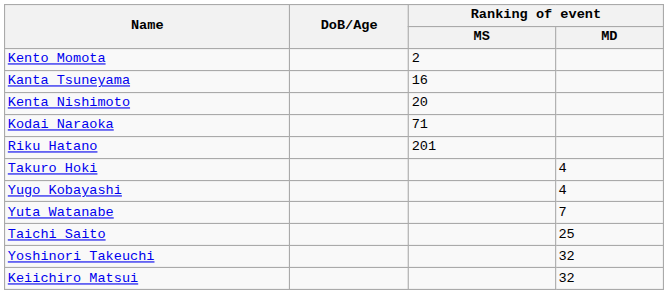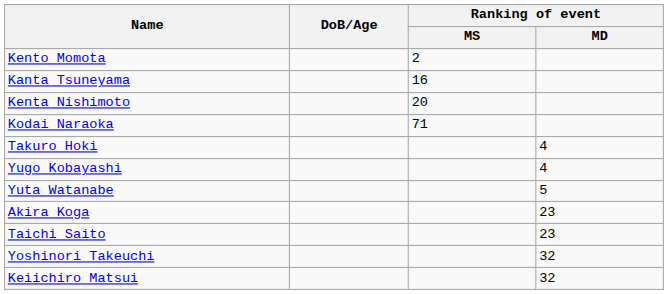 <table class="wikitable"  style="width:600px; font-size:95%;">
 <tr>
 <th align="left" rowspan="2">Name</th>
 <th align="left" rowspan="2">DoB/Age</th>
 <th align="center" colspan="2">Ranking of event</th>
 </tr>
 <tr>
 <th align="center">MS</th>
 <th align="center">MD</th>
 </tr>
 <tr>
 <td align="left"><a href='#'>Kento Momota</a></td>
 <td align="left"></td>
 <td>2</td>
 <td></td>
 </tr>
 <tr>
 <td align="left"><a href='#'>Kanta Tsuneyama</a></td>
 <td align="left"></td>
 <td>16</td>
 <td></td>
 </tr>
 <tr>
 <td align="left"><a href='#'>Kenta Nishimoto</a></td>
 <td align="left"></td>
 <td>20</td>
 <td></td>
 </tr>
 <tr>
 <td align="left"><a href='#'>Kodai Naraoka</a></td>
 <td align="left"></td>
 <td>71</td>
 <td></td>
 </tr>
 <tr>
-<td align="left"><a href='#'>Riku Hatano</a></td>
-<td align="left"></td>
-<td>201</td>
-<td></td>
-</tr>
-<tr>
 <td align="left"><a href='#'>Takuro Hoki</a></td>
 <td align="left"></td>
 <td></td>
 <td>4</td>
 </tr>
 <tr>
 <td align="left"><a href='#'>Yugo Kobayashi</a></td>
 <td align="left"></td>
 <td></td>
 <td>4</td>
 </tr>
 <tr>
 <td align="left"><a href='#'>Yuta Watanabe</a></td>
 <td align="left"></td>
 <td></td>
-<td>7</td>
+<td>5</td>
+</tr>
+<tr>
+<td align="left"><a href='#'>Akira Koga</a></td>
+<td align="left"></td>
+<td></td>
+<td>23</td>
 </tr>
 <tr>
 <td align="left"><a href='#'>Taichi Saito</a></td>
 <td align="left"></td>
 <td></td>
-<td>25</td>
+<td>23</td>
 </tr>
 <tr>
 <td align="left"><a href='#'>Yoshinori Takeuchi</a></td>
 <td align="left"></td>
 <td></td>
 <td>32</td>
 </tr>
 <tr>
 <td align="left"><a href='#'>Keiichiro Matsui</a></td>
 <td align="left"></td>
 <td></td>
 <td>32</td>
 </tr>
 </table>
